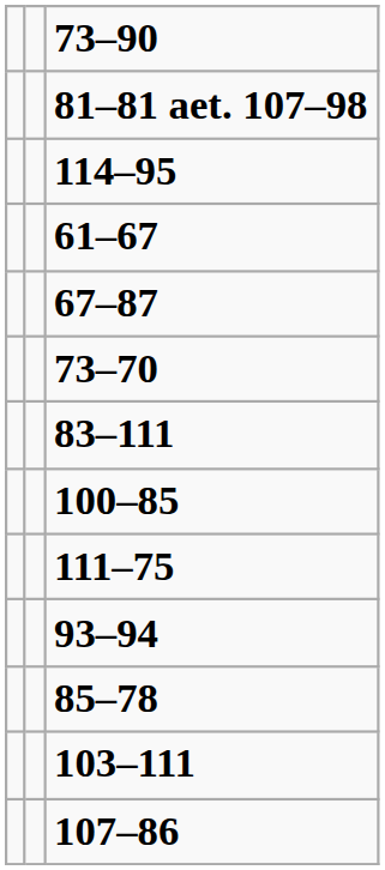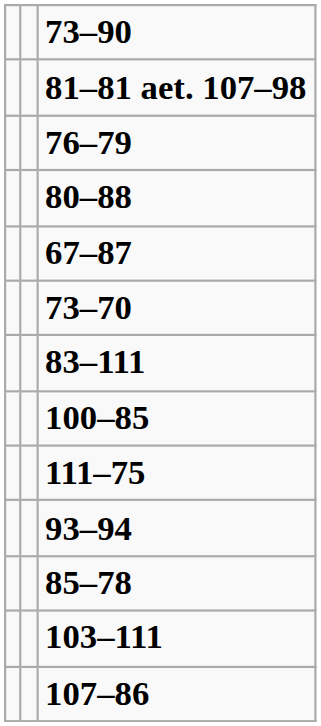 <table class="wikitable">
 <tr>
 <td></td>
 <td></td>
 <td><strong>73–90</strong></td>
 </tr>
 <tr>
 <td></td>
 <td></td>
 <td><strong>81–81 aet. 107–98</strong></td>
 </tr>
 <tr>
 <td></td>
 <td></td>
-<td><strong>114–95</strong></td>
+<td><strong>76–79</strong></td>
 </tr>
 <tr>
 <td></td>
 <td></td>
-<td><strong>61–67</strong></td>
+<td><strong>80–88</strong></td>
 </tr>
 <tr>
 <td></td>
 <td></td>
 <td><strong>67–87</strong></td>
 </tr>
 <tr>
 <td></td>
 <td></td>
 <td><strong>73–70</strong></td>
 </tr>
 <tr>
 <td></td>
 <td></td>
 <td><strong>83–111</strong></td>
 </tr>
 <tr>
 <td></td>
 <td></td>
 <td><strong>100–85</strong></td>
 </tr>
 <tr>
 <td></td>
 <td></td>
 <td><strong>111–75</strong></td>
 </tr>
 <tr>
 <td></td>
 <td></td>
 <td><strong>93–94</strong></td>
 </tr>
 <tr>
 <td></td>
 <td></td>
 <td><strong>85–78</strong></td>
 </tr>
 <tr>
 <td></td>
 <td></td>
 <td><strong>103–111</strong></td>
 </tr>
 <tr>
 <td></td>
 <td></td>
 <td><strong>107–86</strong></td>
 </tr>
 </table>
